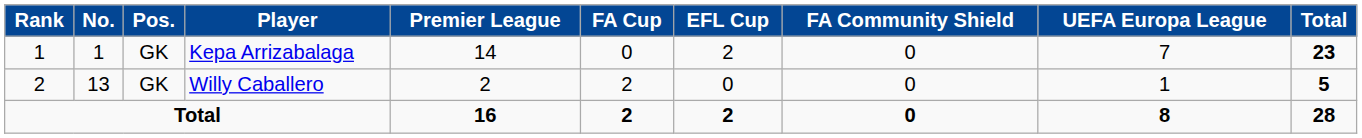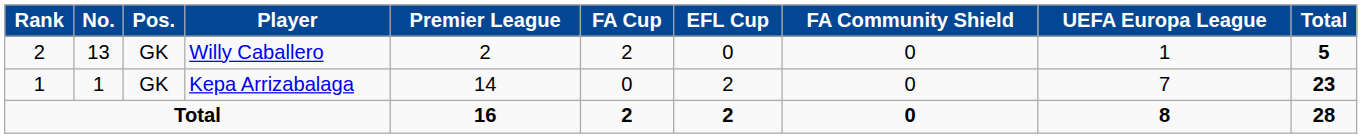 <table class="wikitable sortable" style="text-align:center;width:85%;">
 <tr>
 <th style=background-color:#034694;color:#FFFFFF>Rank</th>
 <th style=background-color:#034694;color:#FFFFFF>No.</th>
 <th style=background-color:#034694;color:#FFFFFF>Pos.</th>
 <th style=background-color:#034694;color:#FFFFFF>Player</th>
 <th style=background-color:#034694;color:#FFFFFF>Premier League</th>
 <th style=background-color:#034694;color:#FFFFFF>FA Cup</th>
 <th style=background-color:#034694;color:#FFFFFF>EFL Cup</th>
 <th style=background-color:#034694;color:#FFFFFF>FA Community Shield</th>
 <th style=background-color:#034694;color:#FFFFFF>UEFA Europa League</th>
 <th style=background-color:#034694;color:#FFFFFF>Total</th>
 </tr>
 <tr>
+<td>2</td>
+<td>13</td>
+<td>GK</td>
+<td align=left> <a href='#'>Willy Caballero</a></td>
+<td>2</td>
+<td>2</td>
+<td>0</td>
+<td>0</td>
+<td>1</td>
+<td><strong>5</strong></td>
+</tr>
+<tr>
 <td>1</td>
 <td>1</td>
 <td>GK</td>
 <td align=left> <a href='#'>Kepa Arrizabalaga</a></td>
 <td>14</td>
 <td>0</td>
 <td>2</td>
 <td>0</td>
 <td>7</td>
 <td><strong>23</strong></td>
 </tr>
 <tr>
-<td>2</td>
-<td>13</td>
-<td>GK</td>
-<td align=left> <a href='#'>Willy Caballero</a></td>
-<td>2</td>
-<td>2</td>
-<td>0</td>
-<td>0</td>
-<td>1</td>
-<td><strong>5</strong></td>
-</tr>
-<tr>
 <td colspan=4><strong>Total</strong></td>
 <td><strong>16</strong></td>
 <td><strong>2</strong></td>
 <td><strong>2</strong></td>
 <td><strong>0</strong></td>
 <td><strong>8</strong></td>
 <td><strong>28</strong></td>
 </tr>
 </table>
